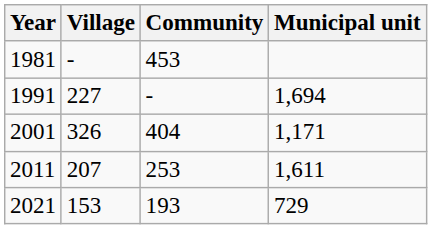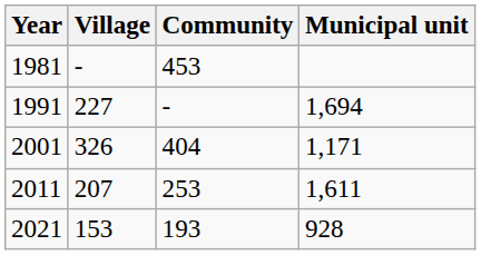 <table class="wikitable">
 <tr>
 <th>Year</th>
 <th>Village</th>
 <th>Community</th>
 <th>Municipal unit</th>
 </tr>
 <tr>
 <td>1981</td>
 <td>-</td>
 <td>453</td>
 <td></td>
 </tr>
 <tr>
 <td>1991</td>
 <td>227</td>
 <td>-</td>
 <td>1,694</td>
 </tr>
 <tr>
 <td>2001</td>
 <td>326</td>
 <td>404</td>
 <td>1,171</td>
 </tr>
 <tr>
 <td>2011</td>
 <td>207</td>
 <td>253</td>
 <td>1,611</td>
 </tr>
 <tr>
 <td>2021</td>
 <td>153</td>
 <td>193</td>
-<td>729</td>
+<td>928</td>
 </tr>
 </table>
